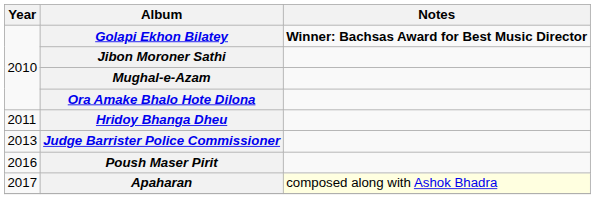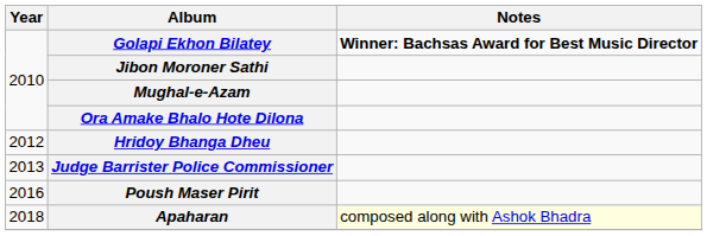 <table class="wikitable sortable">
 <tr>
 <th>Year</th>
 <th>Album</th>
 <th>Notes</th>
 </tr>
 <tr>
 <td rowspan=4>2010</td>
 <th><em><a href='#'>Golapi Ekhon Bilatey</a></em></th>
 <td><strong>Winner: Bachsas Award for Best Music Director</strong></td>
 </tr>
 <tr>
 <th><em>Jibon Moroner Sathi</em></th>
 <td></td>
 </tr>
 <tr>
 <th><em>Mughal-e-Azam</em></th>
 <td></td>
 </tr>
 <tr>
 <th><em><a href='#'>Ora Amake Bhalo Hote Dilona</a></em></th>
 <td></td>
 </tr>
 <tr>
-<td>2011</td>
+<td>2012</td>
 <th><em><a href='#'>Hridoy Bhanga Dheu</a></em></th>
 <td></td>
 </tr>
 <tr>
 <td>2013</td>
 <th><em><a href='#'>Judge Barrister Police Commissioner</a></em></th>
 <td></td>
 </tr>
 <tr>
 <td>2016</td>
 <th><em>Poush Maser Pirit</em></th>
 <td></td>
 </tr>
 <tr>
-<td>2017</td>
+<td>2018</td>
 <th><em>Apaharan</em></th>
 <td style="background: lightyellow;">composed along with <a href='#'>Ashok Bhadra</a></td>
 </tr>
 <tr>
 </tr>
 </table>
